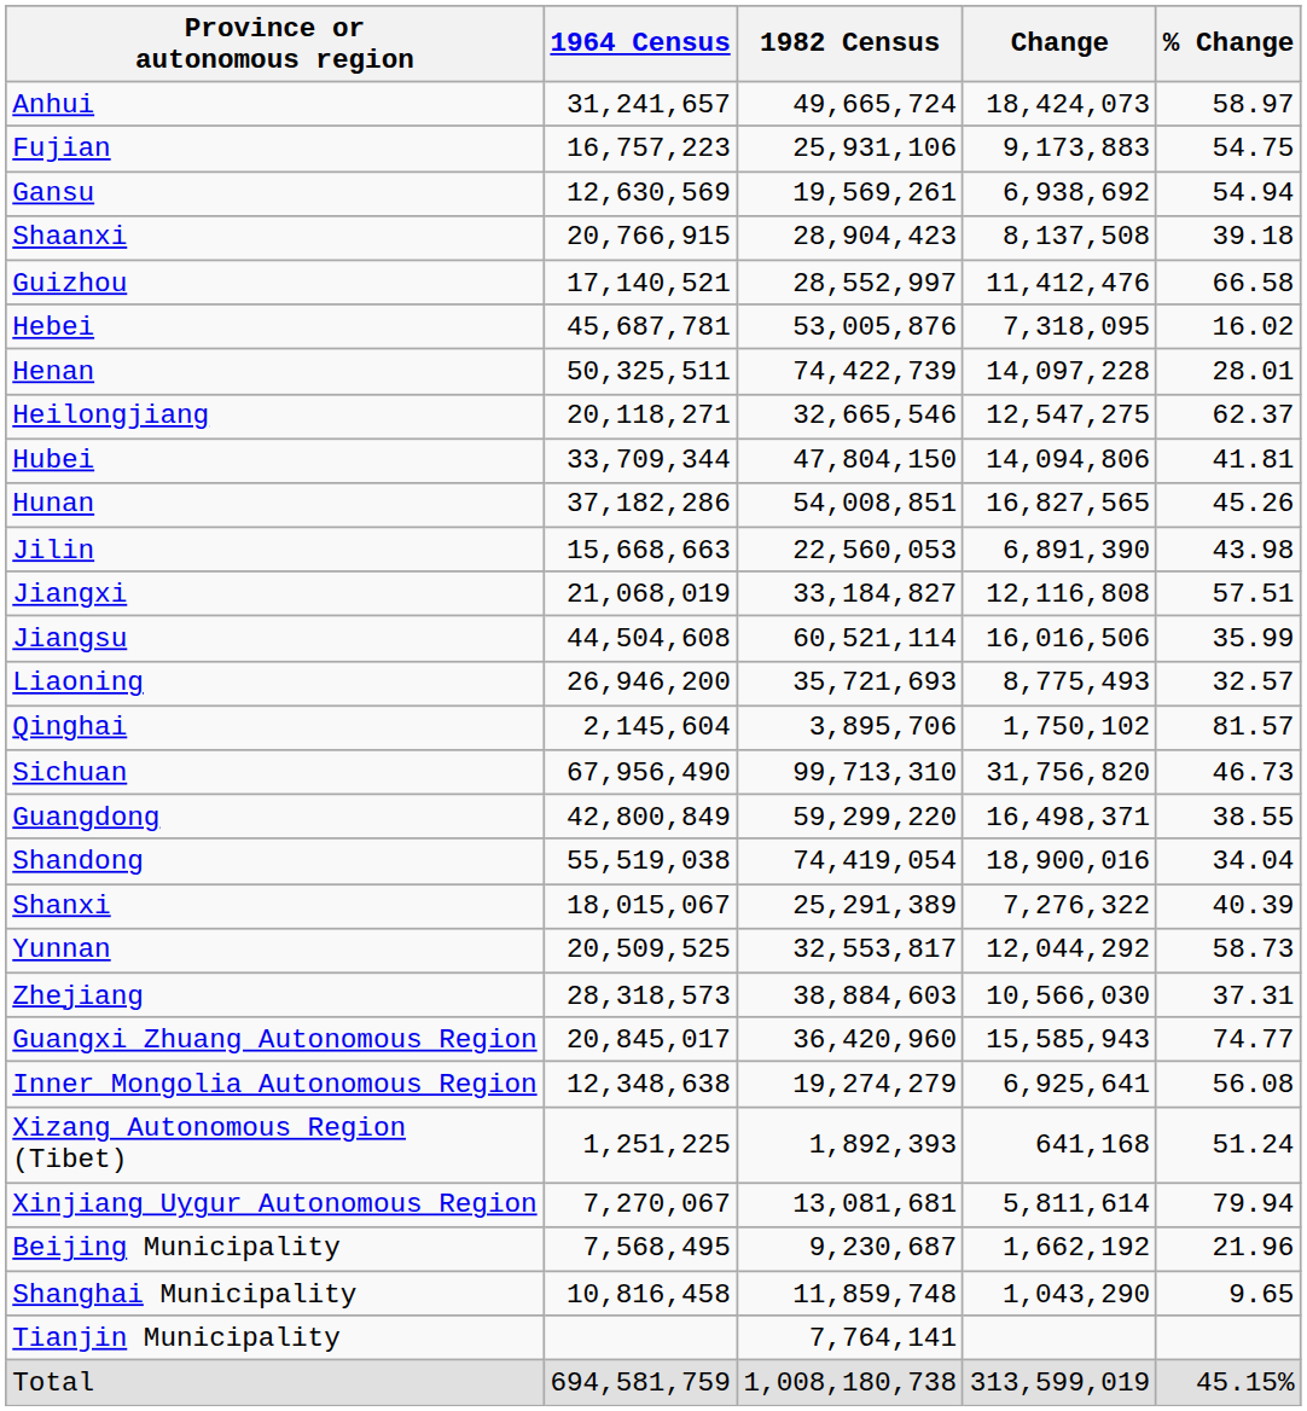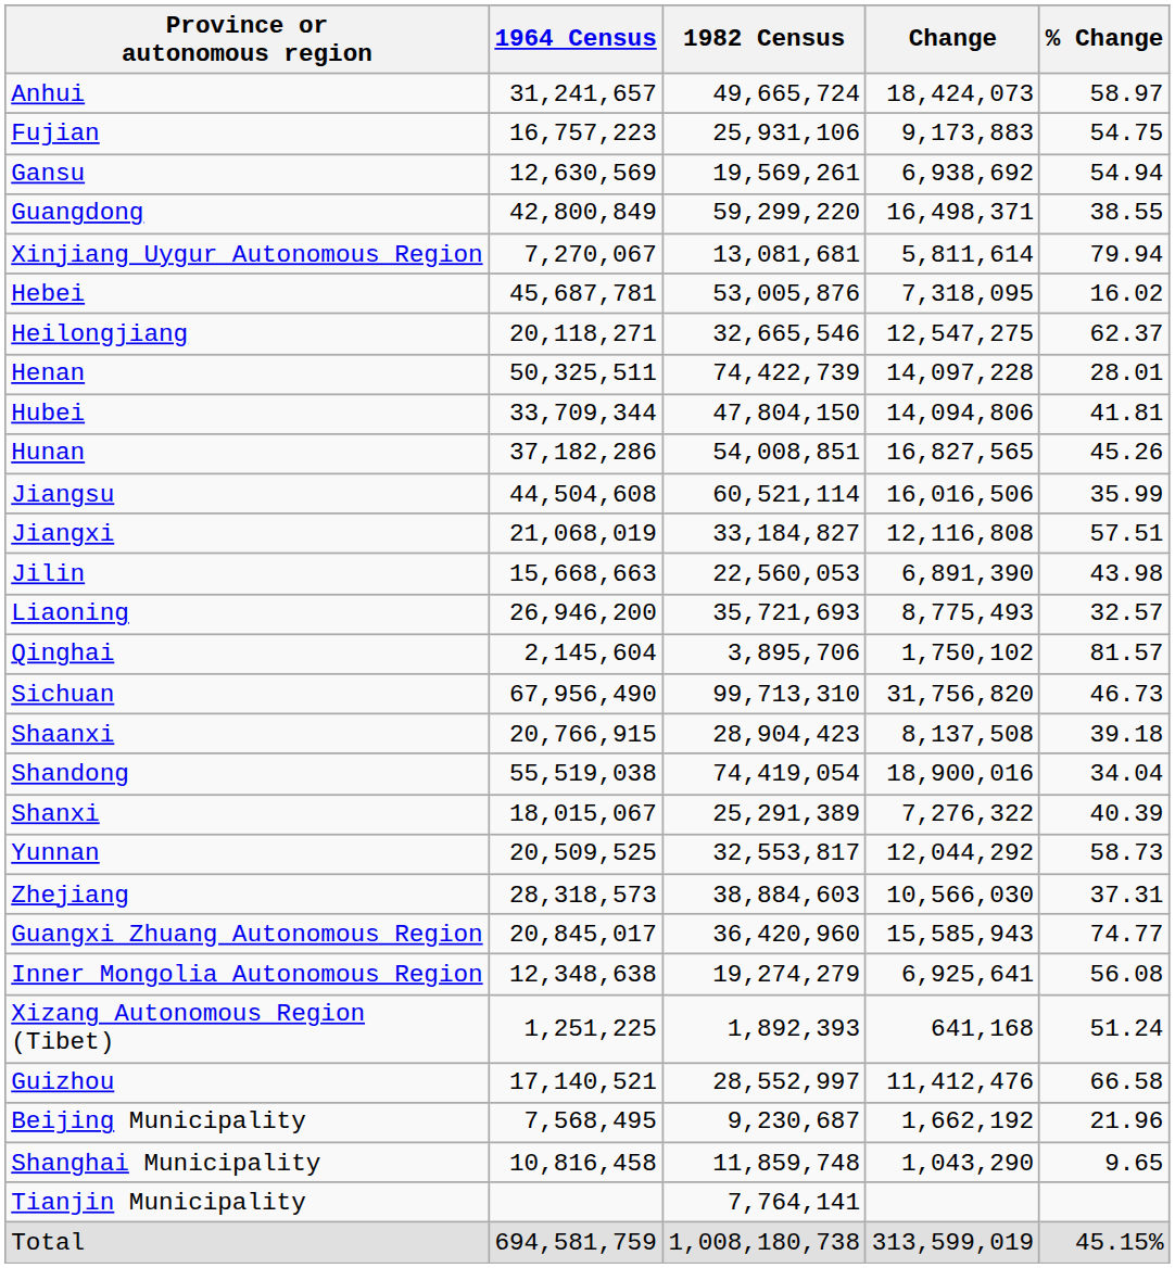 <table class="wikitable sortable">
 <tr>
 <th>Province or<br>autonomous region</th>
 <th><a href='#'>1964 Census</a></th>
 <th>1982 Census</th>
 <th>Change</th>
 <th>% Change</th>
 </tr>
 <tr>
 <td align="left"><a href='#'>Anhui</a></td>
 <td align="right">31,241,657</td>
 <td align="right">49,665,724</td>
 <td align="right">18,424,073</td>
 <td align="right">58.97</td>
 </tr>
 <tr>
 <td align="left"><a href='#'>Fujian</a></td>
 <td align="right">16,757,223</td>
 <td align="right">25,931,106</td>
 <td align="right">9,173,883</td>
 <td align="right">54.75</td>
 </tr>
 <tr>
 <td align="left"><a href='#'>Gansu</a></td>
 <td align="right">12,630,569</td>
 <td align="right">19,569,261</td>
 <td align="right">6,938,692</td>
 <td align="right">54.94</td>
 </tr>
 <tr>
-<td align="left"><a href='#'>Shaanxi</a></td>
-<td align="right">20,766,915</td>
-<td align="right">28,904,423</td>
-<td align="right">8,137,508</td>
-<td align="right">39.18</td>
+<td align="left"><a href='#'>Guangdong</a></td>
+<td align="right">42,800,849</td>
+<td align="right">59,299,220</td>
+<td align="right">16,498,371</td>
+<td align="right">38.55</td>
 </tr>
 <tr>
-<td align="left"><a href='#'>Guizhou</a></td>
-<td align="right">17,140,521</td>
-<td align="right">28,552,997</td>
-<td align="right">11,412,476</td>
-<td align="right">66.58</td>
+<td align="left"><a href='#'>Xinjiang Uygur Autonomous Region</a></td>
+<td align="right">7,270,067</td>
+<td align="right">13,081,681</td>
+<td align="right">5,811,614</td>
+<td align="right">79.94</td>
 </tr>
 <tr>
 <td align="left"><a href='#'>Hebei</a></td>
 <td align="right">45,687,781</td>
 <td align="right">53,005,876</td>
 <td align="right">7,318,095</td>
 <td align="right">16.02</td>
 </tr>
 <tr>
+<td align="left"><a href='#'>Heilongjiang</a></td>
+<td align="right">20,118,271</td>
+<td align="right">32,665,546</td>
+<td align="right">12,547,275</td>
+<td align="right">62.37</td>
+</tr>
+<tr>
 <td align="left"><a href='#'>Henan</a></td>
 <td align="right">50,325,511</td>
 <td align="right">74,422,739</td>
 <td align="right">14,097,228</td>
 <td align="right">28.01</td>
-</tr>
-<tr>
-<td align="left"><a href='#'>Heilongjiang</a></td>
-<td align="right">20,118,271</td>
-<td align="right">32,665,546</td>
-<td align="right">12,547,275</td>
-<td align="right">62.37</td>
 </tr>
 <tr>
 <td align="left"><a href='#'>Hubei</a></td>
 <td align="right">33,709,344</td>
 <td align="right">47,804,150</td>
 <td align="right">14,094,806</td>
 <td align="right">41.81</td>
 </tr>
 <tr>
 <td align="left"><a href='#'>Hunan</a></td>
 <td align="right">37,182,286</td>
 <td align="right">54,008,851</td>
 <td align="right">16,827,565</td>
 <td align="right">45.26</td>
 </tr>
 <tr>
-<td align="left"><a href='#'>Jilin</a></td>
-<td align="right">15,668,663</td>
-<td align="right">22,560,053</td>
-<td align="right">6,891,390</td>
-<td align="right">43.98</td>
+<td align="left"><a href='#'>Jiangsu</a></td>
+<td align="right">44,504,608</td>
+<td align="right">60,521,114</td>
+<td align="right">16,016,506</td>
+<td align="right">35.99</td>
 </tr>
 <tr>
 <td align="left"><a href='#'>Jiangxi</a></td>
 <td align="right">21,068,019</td>
 <td align="right">33,184,827</td>
 <td align="right">12,116,808</td>
 <td align="right">57.51</td>
 </tr>
 <tr>
-<td align="left"><a href='#'>Jiangsu</a></td>
-<td align="right">44,504,608</td>
-<td align="right">60,521,114</td>
-<td align="right">16,016,506</td>
-<td align="right">35.99</td>
+<td align="left"><a href='#'>Jilin</a></td>
+<td align="right">15,668,663</td>
+<td align="right">22,560,053</td>
+<td align="right">6,891,390</td>
+<td align="right">43.98</td>
 </tr>
 <tr>
 <td align="left"><a href='#'>Liaoning</a></td>
 <td align="right">26,946,200</td>
 <td align="right">35,721,693</td>
 <td align="right">8,775,493</td>
 <td align="right">32.57</td>
 </tr>
 <tr>
 <td align="left"><a href='#'>Qinghai</a></td>
 <td align="right">2,145,604</td>
 <td align="right">3,895,706</td>
 <td align="right">1,750,102</td>
 <td align="right">81.57</td>
 </tr>
 <tr>
 <td align="left"><a href='#'>Sichuan</a></td>
 <td align="right">67,956,490</td>
 <td align="right">99,713,310</td>
 <td align="right">31,756,820</td>
 <td align="right">46.73</td>
 </tr>
 <tr>
-<td align="left"><a href='#'>Guangdong</a></td>
-<td align="right">42,800,849</td>
-<td align="right">59,299,220</td>
-<td align="right">16,498,371</td>
-<td align="right">38.55</td>
+<td align="left"><a href='#'>Shaanxi</a></td>
+<td align="right">20,766,915</td>
+<td align="right">28,904,423</td>
+<td align="right">8,137,508</td>
+<td align="right">39.18</td>
 </tr>
 <tr>
 <td align="left"><a href='#'>Shandong</a></td>
 <td align="right">55,519,038</td>
 <td align="right">74,419,054</td>
 <td align="right">18,900,016</td>
 <td align="right">34.04</td>
 </tr>
 <tr>
 <td align="left"><a href='#'>Shanxi</a></td>
 <td align="right">18,015,067</td>
 <td align="right">25,291,389</td>
 <td align="right">7,276,322</td>
 <td align="right">40.39</td>
 </tr>
 <tr>
 <td align="left"><a href='#'>Yunnan</a></td>
 <td align="right">20,509,525</td>
 <td align="right">32,553,817</td>
 <td align="right">12,044,292</td>
 <td align="right">58.73</td>
 </tr>
 <tr>
 <td align="left"><a href='#'>Zhejiang</a></td>
 <td align="right">28,318,573</td>
 <td align="right">38,884,603</td>
 <td align="right">10,566,030</td>
 <td align="right">37.31</td>
 </tr>
 <tr>
 <td align="left"><a href='#'>Guangxi Zhuang Autonomous Region</a></td>
 <td align="right">20,845,017</td>
 <td align="right">36,420,960</td>
 <td align="right">15,585,943</td>
 <td align="right">74.77</td>
 </tr>
 <tr>
 <td align="left"><a href='#'>Inner Mongolia Autonomous Region</a></td>
 <td align="right">12,348,638</td>
 <td align="right">19,274,279</td>
 <td align="right">6,925,641</td>
 <td align="right">56.08</td>
 </tr>
 <tr>
 <td align="left"><a href='#'>Xizang Autonomous Region</a><br>(Tibet)</td>
 <td align="right">1,251,225</td>
 <td align="right">1,892,393</td>
 <td align="right">641,168</td>
 <td align="right">51.24</td>
 </tr>
 <tr>
-<td align="left"><a href='#'>Xinjiang Uygur Autonomous Region</a></td>
-<td align="right">7,270,067</td>
-<td align="right">13,081,681</td>
-<td align="right">5,811,614</td>
-<td align="right">79.94</td>
+<td align="left"><a href='#'>Guizhou</a></td>
+<td align="right">17,140,521</td>
+<td align="right">28,552,997</td>
+<td align="right">11,412,476</td>
+<td align="right">66.58</td>
 </tr>
 <tr>
 <td align="left"><a href='#'>Beijing</a> Municipality</td>
 <td align="right">7,568,495</td>
 <td align="right">9,230,687</td>
 <td align="right">1,662,192</td>
 <td align="right">21.96</td>
 </tr>
 <tr>
 <td align="left"><a href='#'>Shanghai</a> Municipality</td>
 <td align="right">10,816,458</td>
 <td align="right">11,859,748</td>
 <td align="right">1,043,290</td>
 <td align="right">9.65</td>
 </tr>
 <tr>
 <td align="left"><a href='#'>Tianjin</a> Municipality</td>
 <td align="right"> </td>
 <td align="right">7,764,141</td>
 <td align="right"> </td>
 <td align="right"> </td>
 </tr>
 <tr bgcolor="#e0e0e0">
 <td align="left">Total</td>
 <td align="right">694,581,759</td>
 <td align="right">1,008,180,738</td>
 <td align="right">313,599,019</td>
 <td align="right">45.15%</td>
 </tr>
 </table>
